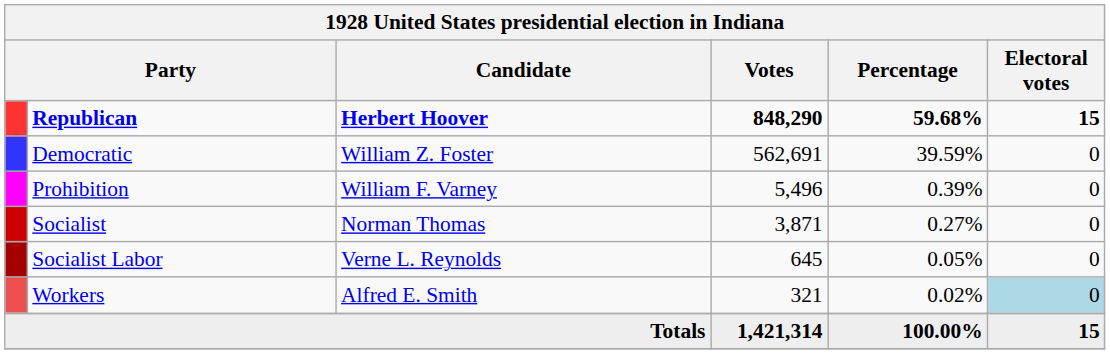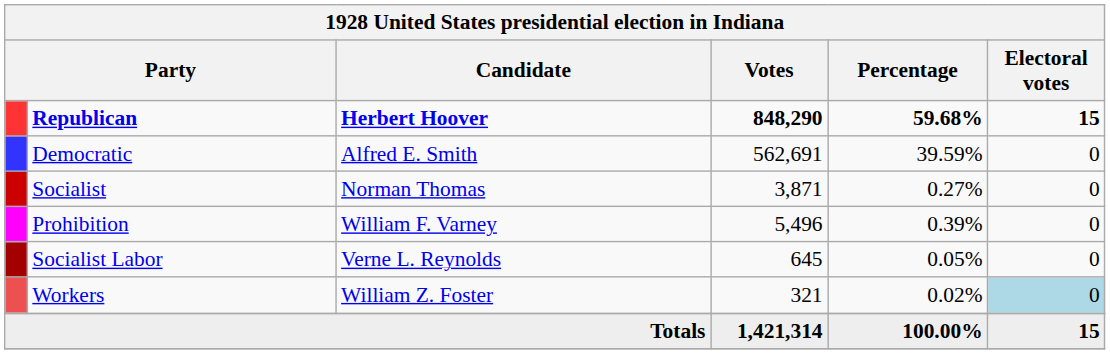 <table class="wikitable" style="font-size: 95%;">
 <tr>
 <th colspan="6">1928 United States presidential election in Indiana</th>
 </tr>
 <tr>
 <th colspan="2" style="width: 15em">Party</th>
 <th style="width: 17em">Candidate</th>
 <th style="width: 5em">Votes</th>
 <th style="width: 7em">Percentage</th>
 <th style="width: 5em">Electoral votes</th>
 </tr>
 <tr>
 <th style="background-color:#FF3333; width: 3px"></th>
 <td style="width: 130px"><strong><a href='#'>Republican</a></strong></td>
 <td><strong><a href='#'>Herbert Hoover</a></strong></td>
 <td align="right"><strong>848,290</strong></td>
 <td align="right"><strong>59.68%</strong></td>
 <td align="right"><strong>15</strong></td>
 </tr>
 <tr>
 <th style="background-color:#3333FF; width: 3px"></th>
 <td style="width: 130px"><a href='#'>Democratic</a></td>
-<td><a href='#'>William Z. Foster</a></td>
+<td><a href='#'>Alfred E. Smith</a></td>
 <td align="right">562,691</td>
 <td align="right">39.59%</td>
+<td align="right">0</td>
+</tr>
+<tr>
+<th style="background-color:#CC0000; width: 3px"></th>
+<td style="width: 130px"><a href='#'>Socialist</a></td>
+<td><a href='#'>Norman Thomas</a></td>
+<td align="right">3,871</td>
+<td align="right">0.27%</td>
 <td align="right">0</td>
 </tr>
 <tr>
 <th style="background-color:#FF00FF; width: 3px"></th>
 <td style="width: 130px"><a href='#'>Prohibition</a></td>
 <td><a href='#'>William F. Varney</a></td>
 <td align="right">5,496</td>
 <td align="right">0.39%</td>
-<td align="right">0</td>
-</tr>
-<tr>
-<th style="background-color:#CC0000; width: 3px"></th>
-<td style="width: 130px"><a href='#'>Socialist</a></td>
-<td><a href='#'>Norman Thomas</a></td>
-<td align="right">3,871</td>
-<td align="right">0.27%</td>
 <td align="right">0</td>
 </tr>
 <tr>
 <th style="background-color:#A30000; width: 3px"></th>
 <td style="width: 130px"><a href='#'>Socialist Labor</a></td>
 <td><a href='#'>Verne L. Reynolds</a></td>
 <td align="right">645</td>
 <td align="right">0.05%</td>
 <td align="right">0</td>
 </tr>
 <tr>
 <th style="background-color:#EC5050; width: 3px"></th>
 <td style="width: 130px"><a href='#'>Workers</a></td>
-<td><a href='#'>Alfred E. Smith</a></td>
+<td><a href='#'>William Z. Foster</a></td>
 <td align="right">321</td>
 <td align="right">0.02%</td>
 <td align="right" style="background: lightblue;">0</td>
 </tr>
 <tr>
 </tr>
 <tr bgcolor="#EEEEEE">
 <td colspan="3" align="right"><strong>Totals</strong></td>
 <td align="right"><strong>1,421,314</strong></td>
 <td align="right"><strong>100.00%</strong></td>
 <td align="right"><strong>15</strong></td>
 </tr>
 <tr bgcolor="#EEEEEE">
 </tr>
 </table>
